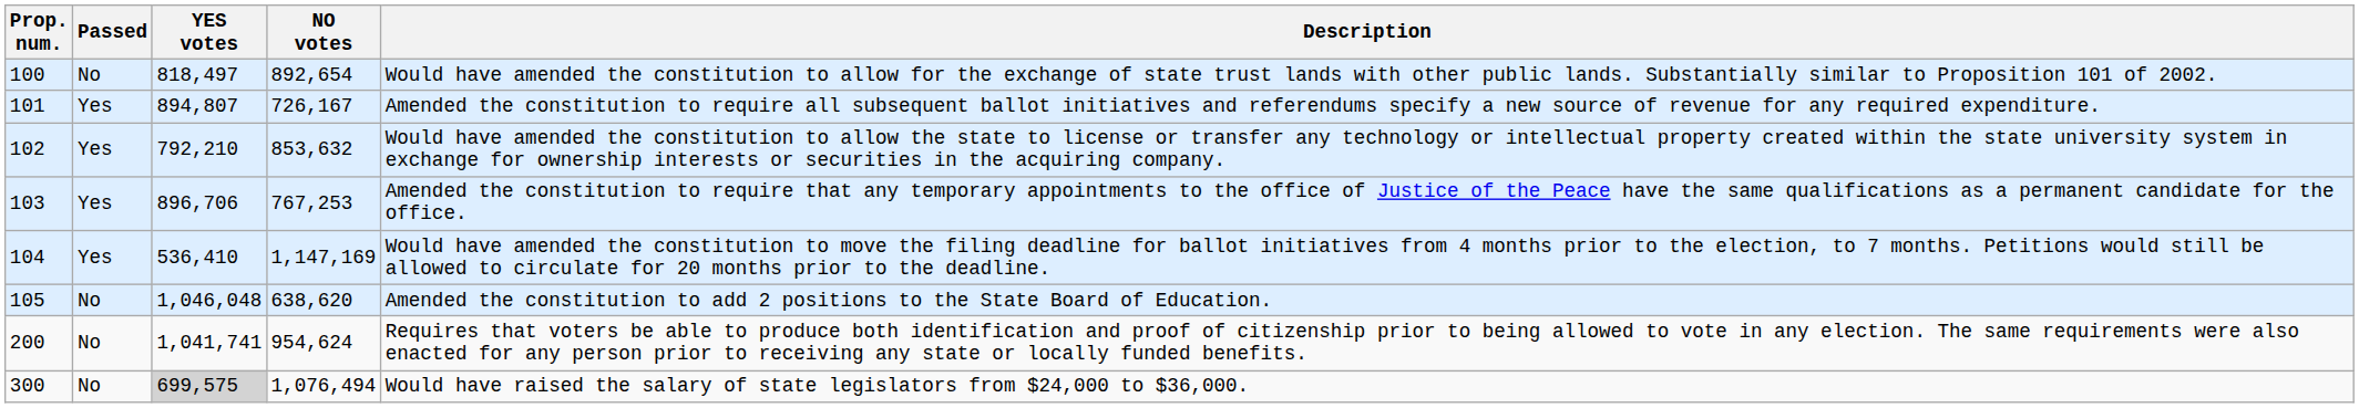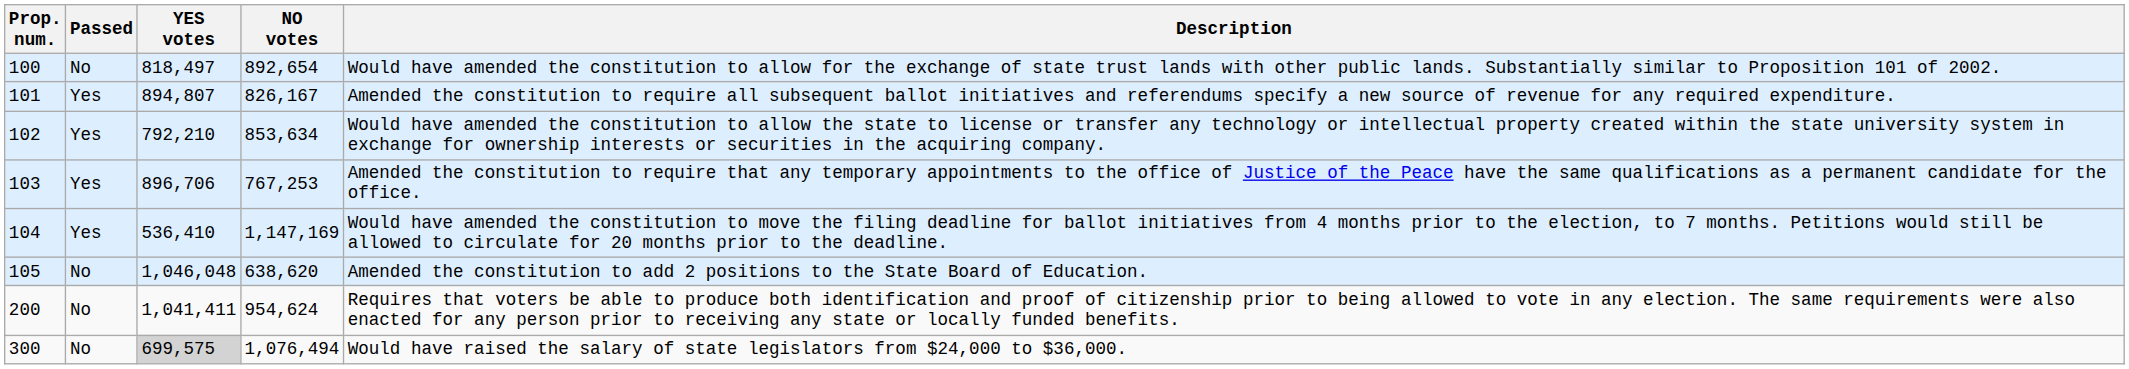 <table class="wikitable sortable">
 <tr>
 <th>Prop.<br>num.</th>
 <th>Passed</th>
 <th>YES<br>votes</th>
 <th>NO<br>votes</th>
 <th>Description</th>
 </tr>
 <tr bgcolor=#ddeeff>
 <td>100</td>
 <td> No</td>
 <td>818,497</td>
 <td>892,654</td>
 <td>Would have amended the constitution to allow for the exchange of state trust lands with other public lands.  Substantially similar to Proposition 101 of 2002.</td>
 </tr>
 <tr bgcolor=#ddeeff>
 <td>101</td>
 <td> Yes</td>
 <td>894,807</td>
-<td>726,167</td>
+<td>826,167</td>
 <td>Amended the constitution to require all subsequent ballot initiatives and referendums specify a new source of revenue for any required expenditure.</td>
 </tr>
 <tr bgcolor=#ddeeff>
 <td>102</td>
 <td> Yes</td>
 <td>792,210</td>
-<td>853,632</td>
+<td>853,634</td>
 <td>Would have amended the constitution to allow the state to license or transfer any technology or intellectual property created within the state university system in exchange for ownership interests or securities in the acquiring company.</td>
 </tr>
 <tr bgcolor=#ddeeff>
 <td>103</td>
 <td> Yes</td>
 <td>896,706</td>
 <td>767,253</td>
 <td>Amended the constitution to require that any temporary appointments to the office of <a href='#'>Justice of the Peace</a> have the same qualifications as a permanent candidate for the office.</td>
 </tr>
 <tr bgcolor=#ddeeff>
 <td>104</td>
 <td> Yes</td>
 <td>536,410</td>
 <td>1,147,169</td>
 <td>Would have amended the constitution to move the filing deadline for ballot initiatives from 4 months prior to the election, to 7 months.  Petitions would still be allowed to circulate for 20 months prior to the deadline.</td>
 </tr>
 <tr bgcolor=#ddeeff>
 <td>105</td>
 <td> No</td>
 <td>1,046,048</td>
 <td>638,620</td>
 <td>Amended the constitution to add 2 positions to the State Board of Education.</td>
 </tr>
 <tr>
 <td>200</td>
 <td> No</td>
-<td>1,041,741</td>
+<td>1,041,411</td>
 <td>954,624</td>
 <td>Requires that voters be able to produce both identification and proof of citizenship prior to being allowed to vote in any election.  The same requirements were also enacted for any person prior to receiving any state or locally funded benefits.</td>
 </tr>
 <tr>
 <td>300</td>
 <td> No</td>
 <td style="background: lightgrey;">699,575</td>
 <td>1,076,494</td>
 <td>Would have raised the salary of state legislators from $24,000 to $36,000.</td>
 </tr>
 </table>
